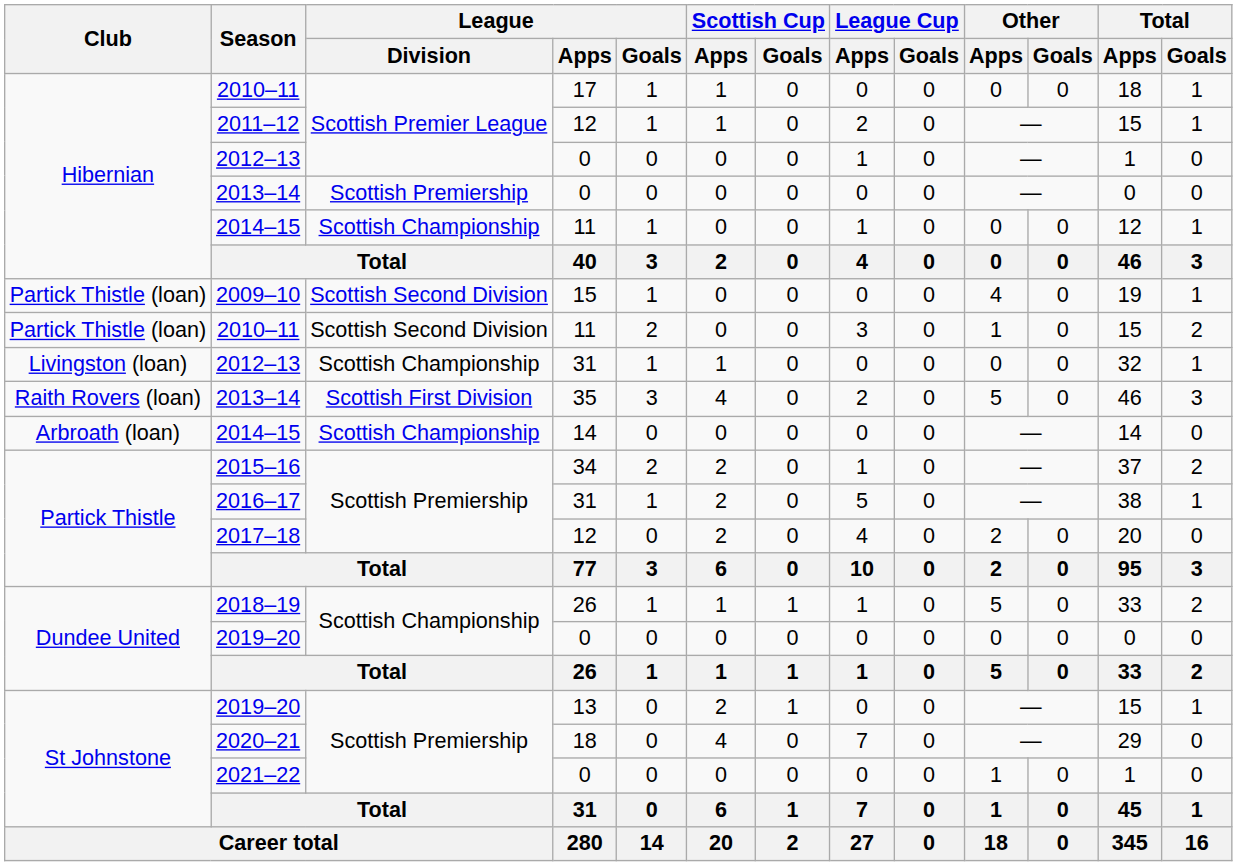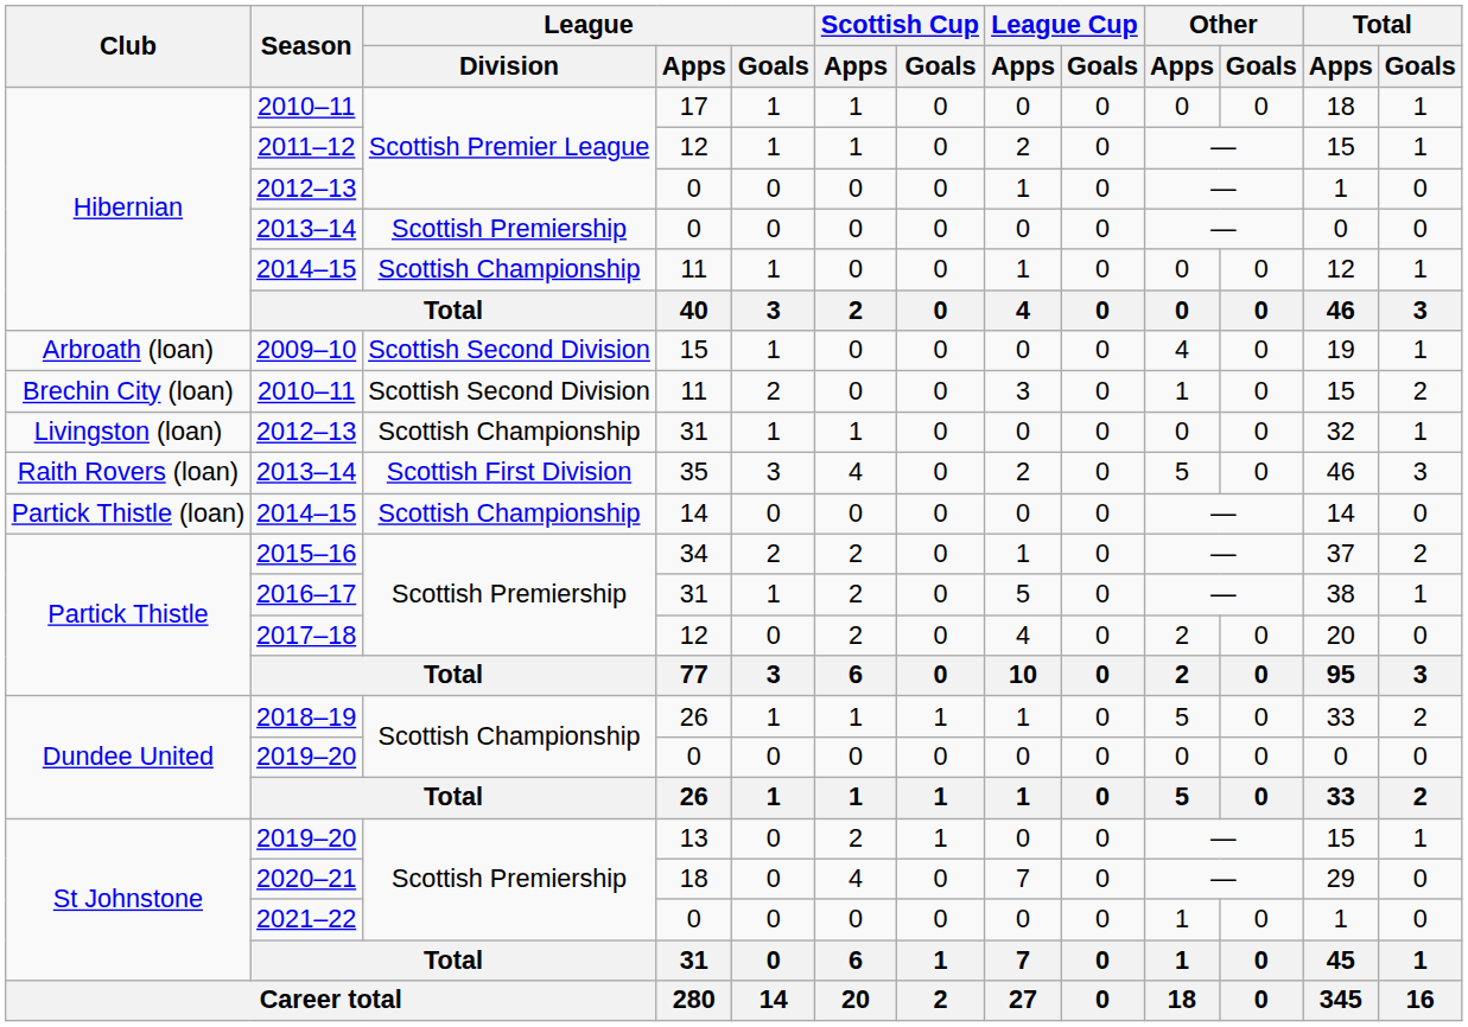 <table class="wikitable" style="font-size:100%; text-align:center">
 <tr>
 <th rowspan="2">Club</th>
 <th rowspan="2">Season</th>
 <th colspan="3">League</th>
 <th colspan="2"><a href='#'>Scottish Cup</a></th>
 <th colspan="2"><a href='#'>League Cup</a></th>
 <th colspan="2">Other</th>
 <th colspan="2">Total</th>
 </tr>
 <tr>
 <th>Division</th>
 <th>Apps</th>
 <th>Goals</th>
 <th>Apps</th>
 <th>Goals</th>
 <th>Apps</th>
 <th>Goals</th>
 <th>Apps</th>
 <th>Goals</th>
 <th>Apps</th>
 <th>Goals</th>
 </tr>
 <tr>
 <td rowspan="6"><a href='#'>Hibernian</a></td>
 <td><a href='#'>2010–11</a></td>
 <td rowspan="3"><a href='#'>Scottish Premier League</a></td>
 <td>17</td>
 <td>1</td>
 <td>1</td>
 <td>0</td>
 <td>0</td>
 <td>0</td>
 <td>0</td>
 <td>0</td>
 <td>18</td>
 <td>1</td>
 </tr>
 <tr>
 <td><a href='#'>2011–12</a></td>
 <td>12</td>
 <td>1</td>
 <td>1</td>
 <td>0</td>
 <td>2</td>
 <td>0</td>
 <td colspan="2">—</td>
 <td>15</td>
 <td>1</td>
 </tr>
 <tr>
 <td><a href='#'>2012–13</a></td>
 <td>0</td>
 <td>0</td>
 <td>0</td>
 <td>0</td>
 <td>1</td>
 <td>0</td>
 <td colspan="2">—</td>
 <td>1</td>
 <td>0</td>
 </tr>
 <tr>
 <td><a href='#'>2013–14</a></td>
 <td><a href='#'>Scottish Premiership</a></td>
 <td>0</td>
 <td>0</td>
 <td>0</td>
 <td>0</td>
 <td>0</td>
 <td>0</td>
 <td colspan="2">—</td>
 <td>0</td>
 <td>0</td>
 </tr>
 <tr>
 <td><a href='#'>2014–15</a></td>
 <td><a href='#'>Scottish Championship</a></td>
 <td>11</td>
 <td>1</td>
 <td>0</td>
 <td>0</td>
 <td>1</td>
 <td>0</td>
 <td>0</td>
 <td>0</td>
 <td>12</td>
 <td>1</td>
 </tr>
 <tr>
 <th colspan="2">Total</th>
 <th>40</th>
 <th>3</th>
 <th>2</th>
 <th>0</th>
 <th>4</th>
 <th>0</th>
 <th>0</th>
 <th>0</th>
 <th>46</th>
 <th>3</th>
 </tr>
 <tr>
-<td><a href='#'>Partick Thistle</a> (loan)</td>
+<td><a href='#'>Arbroath</a> (loan)</td>
 <td><a href='#'>2009–10</a></td>
 <td><a href='#'>Scottish Second Division</a></td>
 <td>15</td>
 <td>1</td>
 <td>0</td>
 <td>0</td>
 <td>0</td>
 <td>0</td>
 <td>4</td>
 <td>0</td>
 <td>19</td>
 <td>1</td>
 </tr>
 <tr>
-<td><a href='#'>Partick Thistle</a> (loan)</td>
+<td><a href='#'>Brechin City</a> (loan)</td>
 <td><a href='#'>2010–11</a></td>
 <td>Scottish Second Division</td>
 <td>11</td>
 <td>2</td>
 <td>0</td>
 <td>0</td>
 <td>3</td>
 <td>0</td>
 <td>1</td>
 <td>0</td>
 <td>15</td>
 <td>2</td>
 </tr>
 <tr>
 <td><a href='#'>Livingston</a> (loan)</td>
 <td><a href='#'>2012–13</a></td>
 <td>Scottish Championship</td>
 <td>31</td>
 <td>1</td>
 <td>1</td>
 <td>0</td>
 <td>0</td>
 <td>0</td>
 <td>0</td>
 <td>0</td>
 <td>32</td>
 <td>1</td>
 </tr>
 <tr>
 <td><a href='#'>Raith Rovers</a> (loan)</td>
 <td><a href='#'>2013–14</a></td>
 <td><a href='#'>Scottish First Division</a></td>
 <td>35</td>
 <td>3</td>
 <td>4</td>
 <td>0</td>
 <td>2</td>
 <td>0</td>
 <td>5</td>
 <td>0</td>
 <td>46</td>
 <td>3</td>
 </tr>
 <tr>
-<td><a href='#'>Arbroath</a> (loan)</td>
+<td><a href='#'>Partick Thistle</a> (loan)</td>
 <td><a href='#'>2014–15</a></td>
 <td><a href='#'>Scottish Championship</a></td>
 <td>14</td>
 <td>0</td>
 <td>0</td>
 <td>0</td>
 <td>0</td>
 <td>0</td>
 <td colspan="2">—</td>
 <td>14</td>
 <td>0</td>
 </tr>
 <tr>
 <td rowspan=4><a href='#'>Partick Thistle</a></td>
 <td><a href='#'>2015–16</a></td>
 <td rowspan=3>Scottish Premiership</td>
 <td>34</td>
 <td>2</td>
 <td>2</td>
 <td>0</td>
 <td>1</td>
 <td>0</td>
 <td colspan="2">—</td>
 <td>37</td>
 <td>2</td>
 </tr>
 <tr>
 <td><a href='#'>2016–17</a></td>
 <td>31</td>
 <td>1</td>
 <td>2</td>
 <td>0</td>
 <td>5</td>
 <td>0</td>
 <td colspan="2">—</td>
 <td>38</td>
 <td>1</td>
 </tr>
 <tr>
 <td><a href='#'>2017–18</a></td>
 <td>12</td>
 <td>0</td>
 <td>2</td>
 <td>0</td>
 <td>4</td>
 <td>0</td>
 <td>2</td>
 <td>0</td>
 <td>20</td>
 <td>0</td>
 </tr>
 <tr>
 <th colspan="2">Total</th>
 <th>77</th>
 <th>3</th>
 <th>6</th>
 <th>0</th>
 <th>10</th>
 <th>0</th>
 <th>2</th>
 <th>0</th>
 <th>95</th>
 <th>3</th>
 </tr>
 <tr>
 <td rowspan=3><a href='#'>Dundee United</a></td>
 <td><a href='#'>2018–19</a></td>
 <td rowspan=2>Scottish Championship</td>
 <td>26</td>
 <td>1</td>
 <td>1</td>
 <td>1</td>
 <td>1</td>
 <td>0</td>
 <td>5</td>
 <td>0</td>
 <td>33</td>
 <td>2</td>
 </tr>
 <tr>
 <td><a href='#'>2019–20</a></td>
 <td>0</td>
 <td>0</td>
 <td>0</td>
 <td>0</td>
 <td>0</td>
 <td>0</td>
 <td>0</td>
 <td>0</td>
 <td>0</td>
 <td>0</td>
 </tr>
 <tr>
 <th colspan=2>Total</th>
 <th>26</th>
 <th>1</th>
 <th>1</th>
 <th>1</th>
 <th>1</th>
 <th>0</th>
 <th>5</th>
 <th>0</th>
 <th>33</th>
 <th>2</th>
 </tr>
 <tr>
 <td rowspan=4><a href='#'>St Johnstone</a></td>
 <td><a href='#'>2019–20</a></td>
 <td rowspan=3>Scottish Premiership</td>
 <td>13</td>
 <td>0</td>
 <td>2</td>
 <td>1</td>
 <td>0</td>
 <td>0</td>
 <td colspan=2>—</td>
 <td>15</td>
 <td>1</td>
 </tr>
 <tr>
 <td><a href='#'>2020–21</a></td>
 <td>18</td>
 <td>0</td>
 <td>4</td>
 <td>0</td>
 <td>7</td>
 <td>0</td>
 <td colspan=2>—</td>
 <td>29</td>
 <td>0</td>
 </tr>
 <tr>
 <td><a href='#'>2021–22</a></td>
 <td>0</td>
 <td>0</td>
 <td>0</td>
 <td>0</td>
 <td>0</td>
 <td>0</td>
 <td>1</td>
 <td>0</td>
 <td>1</td>
 <td>0</td>
 </tr>
 <tr>
 <th colspan=2>Total</th>
 <th>31</th>
 <th>0</th>
 <th>6</th>
 <th>1</th>
 <th>7</th>
 <th>0</th>
 <th>1</th>
 <th>0</th>
 <th>45</th>
 <th>1</th>
 </tr>
 <tr>
 <th colspan="3">Career total</th>
 <th>280</th>
 <th>14</th>
 <th>20</th>
 <th>2</th>
 <th>27</th>
 <th>0</th>
 <th>18</th>
 <th>0</th>
 <th>345</th>
 <th>16</th>
 </tr>
 </table>
